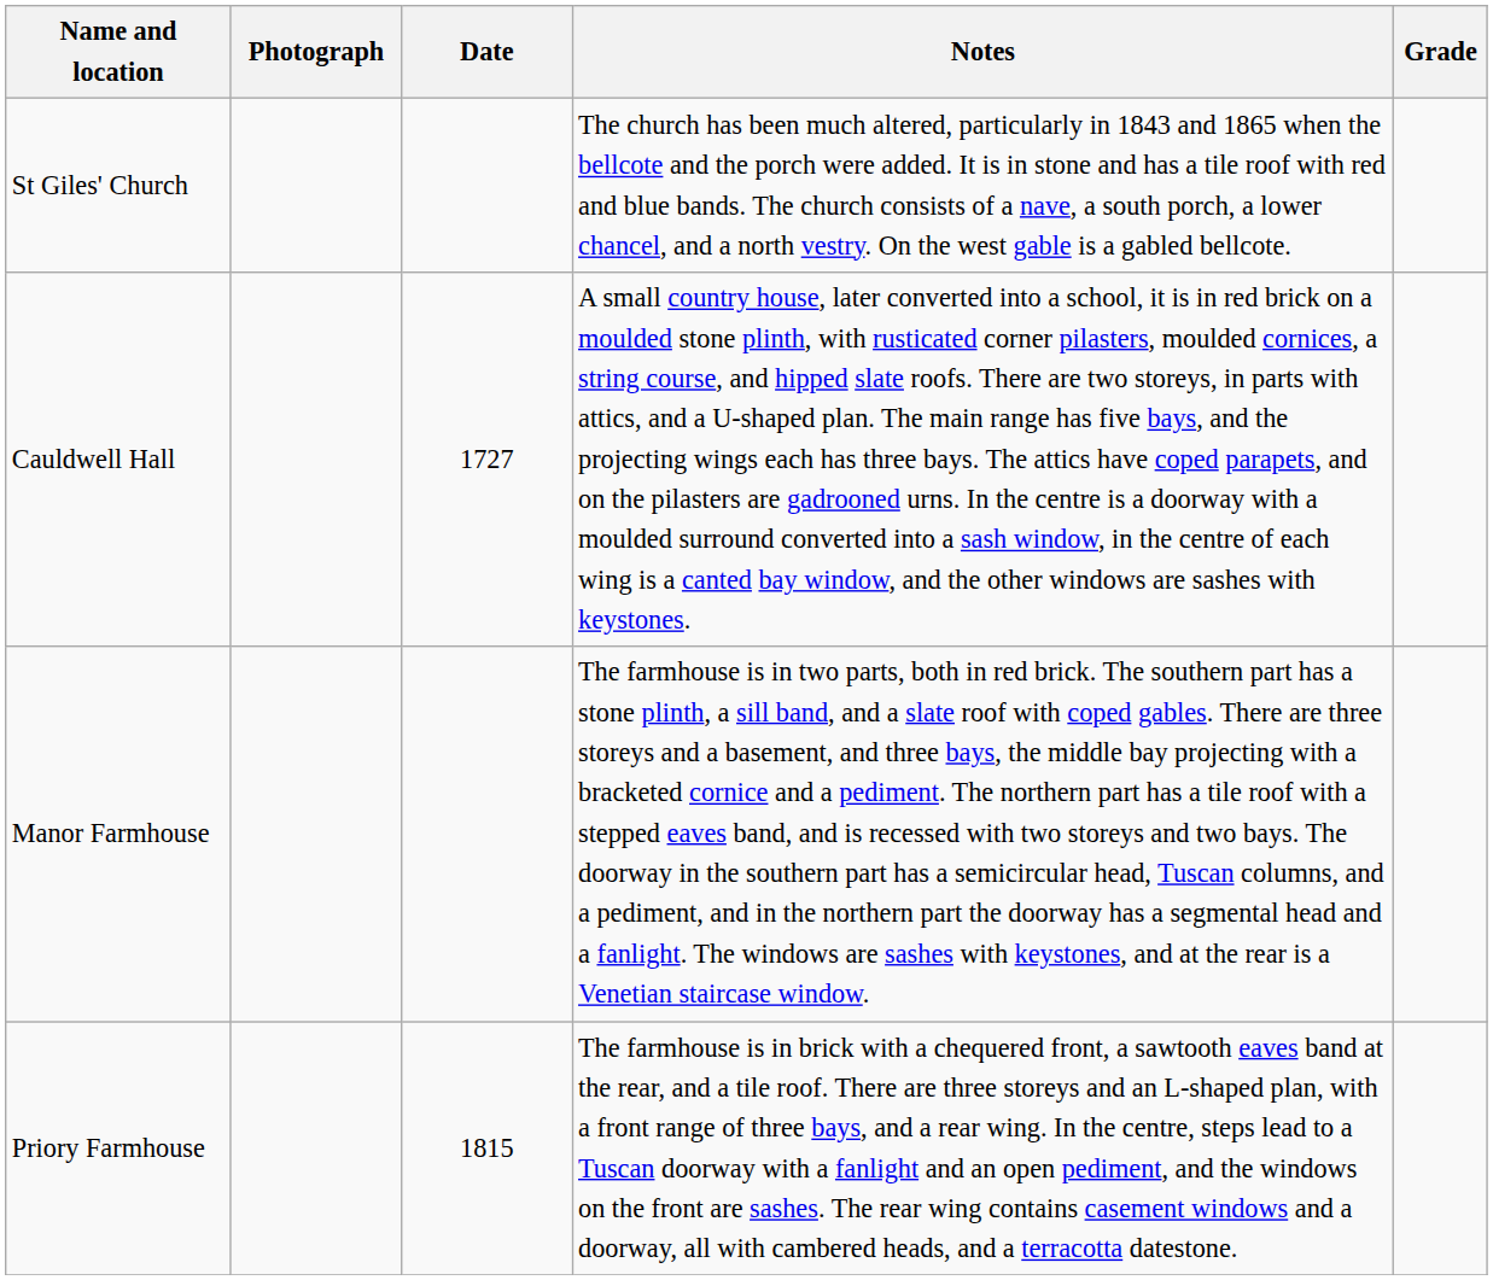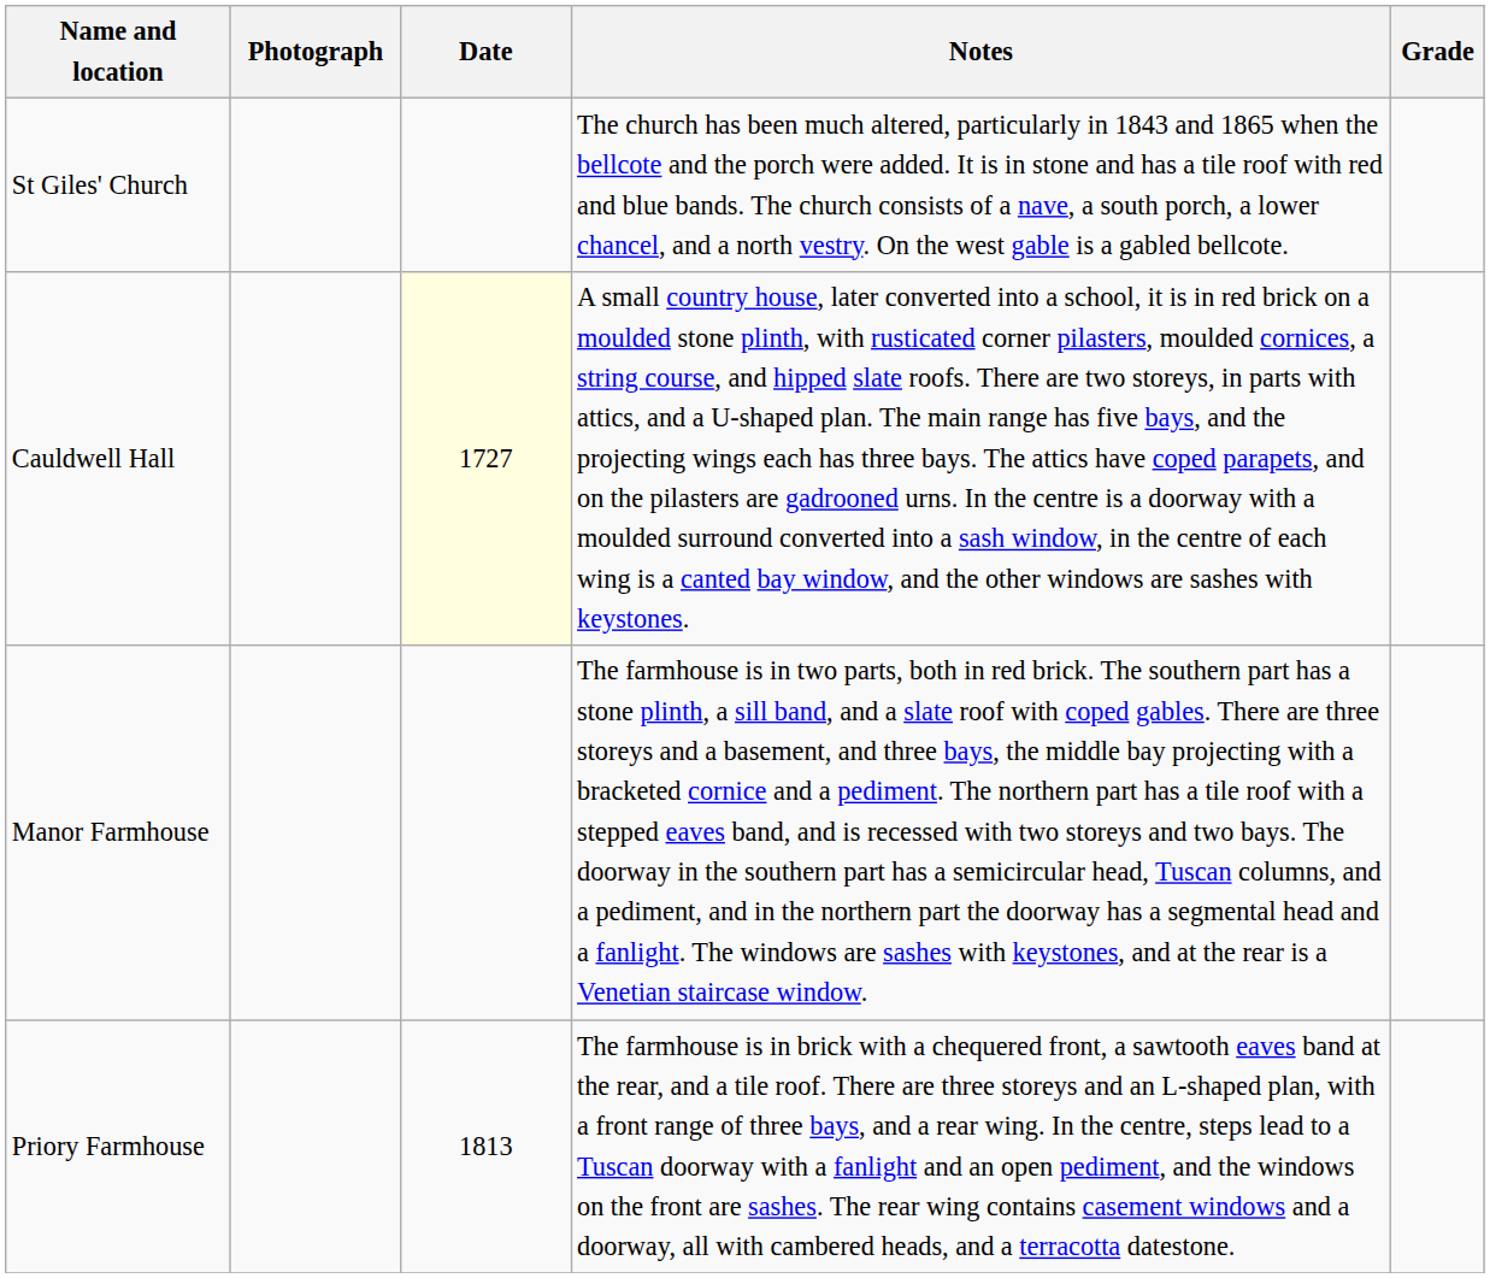 <table class="wikitable sortable plainrowheaders" style="width:100%; border:0; text-align:left; line-height:150%;">
 <tr>
 <th scope="col"  style="width:150px">Name and location</th>
 <th scope="col"  style="width:100px" class="unsortable">Photograph</th>
 <th scope="col"  style="width:120px">Date</th>
 <th scope="col"  style="width:650px" class="unsortable">Notes</th>
 <th scope="col"  style="width:50px">Grade</th>
 </tr>
 <tr>
 <td>St Giles' Church<br><small></small></td>
 <td></td>
 <td align="center"></td>
 <td>The church has been much altered, particularly in 1843 and 1865 when the <a href='#'>bellcote</a> and the porch were added.  It is in stone and has a tile roof with red and blue bands.  The church consists of a <a href='#'>nave</a>, a south porch, a lower <a href='#'>chancel</a>, and a north <a href='#'>vestry</a>.  On the west <a href='#'>gable</a> is a gabled bellcote.</td>
 <td align="center" ></td>
 </tr>
 <tr>
 <td>Cauldwell Hall<br><small></small></td>
 <td></td>
-<td align="center">1727</td>
+<td align="center" style="background: lightyellow;">1727</td>
 <td>A small <a href='#'>country house</a>, later converted into a school, it is in red brick on a <a href='#'>moulded</a> stone <a href='#'>plinth</a>, with <a href='#'>rusticated</a> corner <a href='#'>pilasters</a>, moulded <a href='#'>cornices</a>, a <a href='#'>string course</a>, and <a href='#'>hipped</a> <a href='#'>slate</a> roofs.  There are two storeys, in parts with attics, and a U-shaped plan.  The main range has five <a href='#'>bays</a>, and the projecting wings each has three bays.  The attics have <a href='#'>coped</a> <a href='#'>parapets</a>, and on the pilasters are <a href='#'>gadrooned</a> urns.  In the centre is a doorway with a moulded surround converted into a <a href='#'>sash window</a>, in the centre of each wing is a <a href='#'>canted</a> <a href='#'>bay window</a>, and the other windows are sashes with <a href='#'>keystones</a>.</td>
 <td align="center" ></td>
 </tr>
 <tr>
 <td>Manor Farmhouse<br><small></small></td>
 <td></td>
 <td align="center"></td>
 <td>The farmhouse is in two parts, both in red brick.  The southern part has a stone <a href='#'>plinth</a>, a <a href='#'>sill band</a>, and a <a href='#'>slate</a> roof with <a href='#'>coped</a> <a href='#'>gables</a>.  There are three storeys and a basement, and three <a href='#'>bays</a>, the middle bay projecting with a bracketed <a href='#'>cornice</a> and a <a href='#'>pediment</a>.   The northern part has a tile roof with a stepped <a href='#'>eaves</a> band, and is recessed with two storeys and two bays. The doorway in the southern part has a semicircular head, <a href='#'>Tuscan</a> columns, and a pediment, and in the northern part the doorway has a segmental head and a <a href='#'>fanlight</a>. The windows are <a href='#'>sashes</a> with <a href='#'>keystones</a>, and at the rear is a <a href='#'>Venetian staircase window</a>.</td>
 <td align="center" ></td>
 </tr>
 <tr>
 <td>Priory Farmhouse<br><small></small></td>
 <td></td>
-<td align="center">1815</td>
+<td align="center">1813</td>
 <td>The farmhouse is in brick with a chequered front, a sawtooth <a href='#'>eaves</a> band at the rear, and a tile roof.  There are three storeys and an L-shaped plan, with a front range of three <a href='#'>bays</a>, and a rear wing. In the centre, steps lead to a <a href='#'>Tuscan</a> doorway with a <a href='#'>fanlight</a> and an open <a href='#'>pediment</a>, and the windows on the front are <a href='#'>sashes</a>.  The rear wing contains <a href='#'>casement windows</a> and a doorway, all with cambered heads, and a <a href='#'>terracotta</a> datestone.</td>
 <td align="center" ></td>
 </tr>
 <tr>
 </tr>
 </table>
